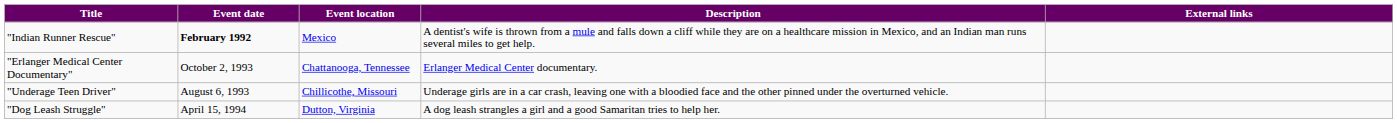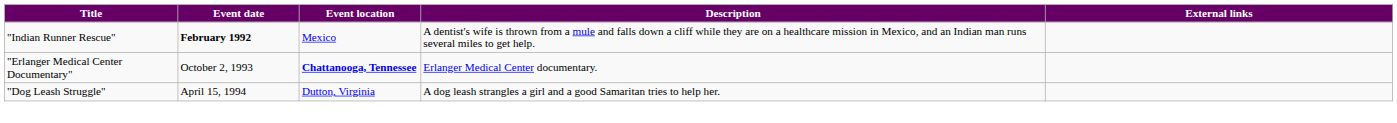 <table class="wikitable" style="width: 100%;">
 <tr>
 <th style="background: #660066; color: #FFFFFF; width: 10%;">Title</th>
 <th style="background: #660066; color: #FFFFFF; width: 7%;">Event date</th>
 <th style="background: #660066; color: #FFFFFF; width: 7%;">Event location</th>
 <th style="background: #660066; color: #FFFFFF; width: 36%;">Description</th>
 <th style="background: #660066; color: #FFFFFF; width: 20%;">External links</th>
 </tr>
 <tr>
 <td>"Indian Runner Rescue"</td>
 <td><strong>February 1992</strong></td>
 <td><a href='#'>Mexico</a></td>
 <td>A dentist's wife is thrown from a <a href='#'>mule</a> and falls down a cliff while they are on a healthcare mission in Mexico, and an Indian man runs several miles to get help.</td>
 <td></td>
 </tr>
 <tr>
 <td>"Erlanger Medical Center Documentary"</td>
 <td>October 2, 1993</td>
-<td><a href='#'>Chattanooga, Tennessee</a></td>
+<td><strong><a href='#'>Chattanooga, Tennessee</a></strong></td>
 <td><a href='#'>Erlanger Medical Center</a> documentary.</td>
-<td></td>
-</tr>
-<tr>
-<td>"Underage Teen Driver"</td>
-<td>August 6, 1993</td>
-<td><a href='#'>Chillicothe, Missouri</a></td>
-<td>Underage girls are in a car crash, leaving one with a bloodied face and the other pinned under the overturned vehicle.</td>
 <td></td>
 </tr>
 <tr>
 <td>"Dog Leash Struggle"</td>
 <td>April 15, 1994</td>
 <td><a href='#'>Dutton, Virginia</a></td>
 <td>A dog leash strangles a girl and a good Samaritan tries to help her.</td>
 <td></td>
 </tr>
 </table>
